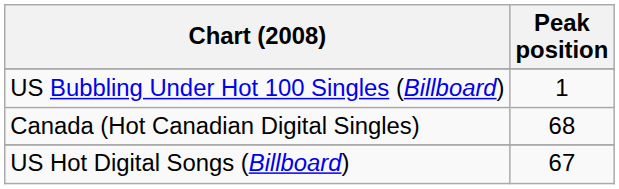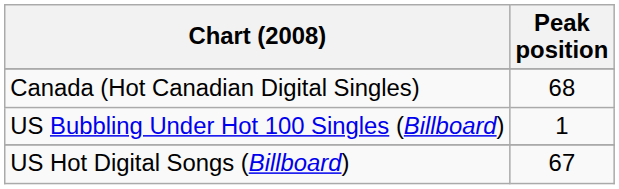 <table class="wikitable sortable">
 <tr>
 <th align="left">Chart (2008)</th>
 <th align="center">Peak<br>position</th>
 </tr>
 <tr>
 </tr>
 <tr>
+<td>Canada (Hot Canadian Digital Singles)</td>
+<td align="center">68</td>
+</tr>
+<tr>
 <td>US <a href='#'>Bubbling Under Hot 100 Singles</a> (<em><a href='#'>Billboard</a></em>)</td>
 <td align="center">1</td>
-</tr>
-<tr>
-<td>Canada (Hot Canadian Digital Singles)</td>
-<td align="center">68</td>
 </tr>
 <tr>
 </tr>
 <tr>
 <td>US Hot Digital Songs (<em><a href='#'>Billboard</a></em>)</td>
 <td align="center">67</td>
 </tr>
 </table>
